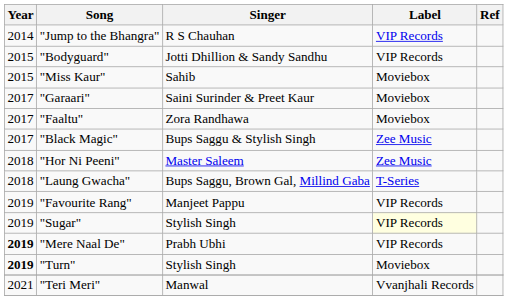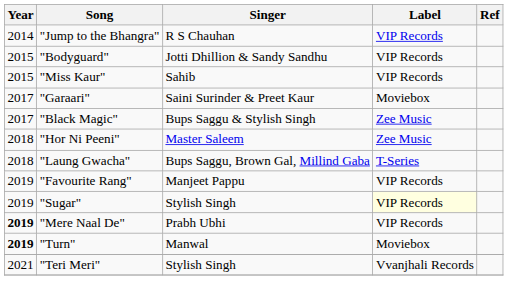 <table class="wikitable">
 <tr>
 <th>Year</th>
 <th>Song</th>
 <th>Singer</th>
 <th>Label</th>
 <th>Ref</th>
 </tr>
 <tr>
 <td>2014</td>
 <td>"Jump to the Bhangra"</td>
 <td>R S Chauhan</td>
 <td><a href='#'>VIP Records</a></td>
 <td></td>
 </tr>
 <tr>
 <td>2015</td>
 <td>"Bodyguard"</td>
 <td>Jotti Dhillion & Sandy Sandhu</td>
 <td>VIP Records</td>
 <td></td>
 </tr>
 <tr>
 <td>2015</td>
 <td>"Miss Kaur"</td>
 <td>Sahib</td>
-<td>Moviebox</td>
+<td>VIP Records</td>
 <td></td>
 </tr>
 <tr>
 <td>2017</td>
 <td>"Garaari"</td>
 <td>Saini Surinder & Preet Kaur</td>
-<td>Moviebox</td>
-<td></td>
-</tr>
-<tr>
-<td>2017</td>
-<td>"Faaltu"</td>
-<td>Zora Randhawa</td>
 <td>Moviebox</td>
 <td></td>
 </tr>
 <tr>
 <td>2017</td>
 <td>"Black Magic"</td>
 <td>Bups Saggu & Stylish Singh</td>
 <td><a href='#'>Zee Music</a></td>
 <td></td>
 </tr>
 <tr>
 <td>2018</td>
 <td>"Hor Ni Peeni"</td>
 <td><a href='#'>Master Saleem</a></td>
 <td><a href='#'>Zee Music</a></td>
 <td></td>
 </tr>
 <tr>
 <td>2018</td>
 <td>"Laung Gwacha"</td>
 <td>Bups Saggu, Brown Gal, <a href='#'>Millind Gaba</a></td>
 <td><a href='#'>T-Series</a></td>
 <td></td>
 </tr>
 <tr>
 <td>2019</td>
 <td>"Favourite Rang"</td>
 <td>Manjeet Pappu</td>
 <td>VIP Records</td>
 <td></td>
 </tr>
 <tr>
 <td>2019</td>
 <td>"Sugar"</td>
 <td>Stylish Singh</td>
 <td style="background: lightyellow;">VIP Records</td>
 <td></td>
 </tr>
 <tr>
 <td><strong>2019</strong></td>
 <td>"Mere Naal De"</td>
 <td>Prabh Ubhi</td>
 <td>VIP Records</td>
 <td></td>
 </tr>
 <tr>
 <td><strong>2019</strong></td>
 <td>"Turn"</td>
-<td>Stylish Singh</td>
+<td>Manwal</td>
 <td>Moviebox</td>
 <td></td>
 </tr>
 <tr>
 </tr>
 <tr>
 <td>2021</td>
 <td>"Teri Meri"</td>
-<td>Manwal</td>
+<td>Stylish Singh</td>
 <td>Vvanjhali Records</td>
 <td></td>
 </tr>
 <tr>
 </tr>
 </table>
